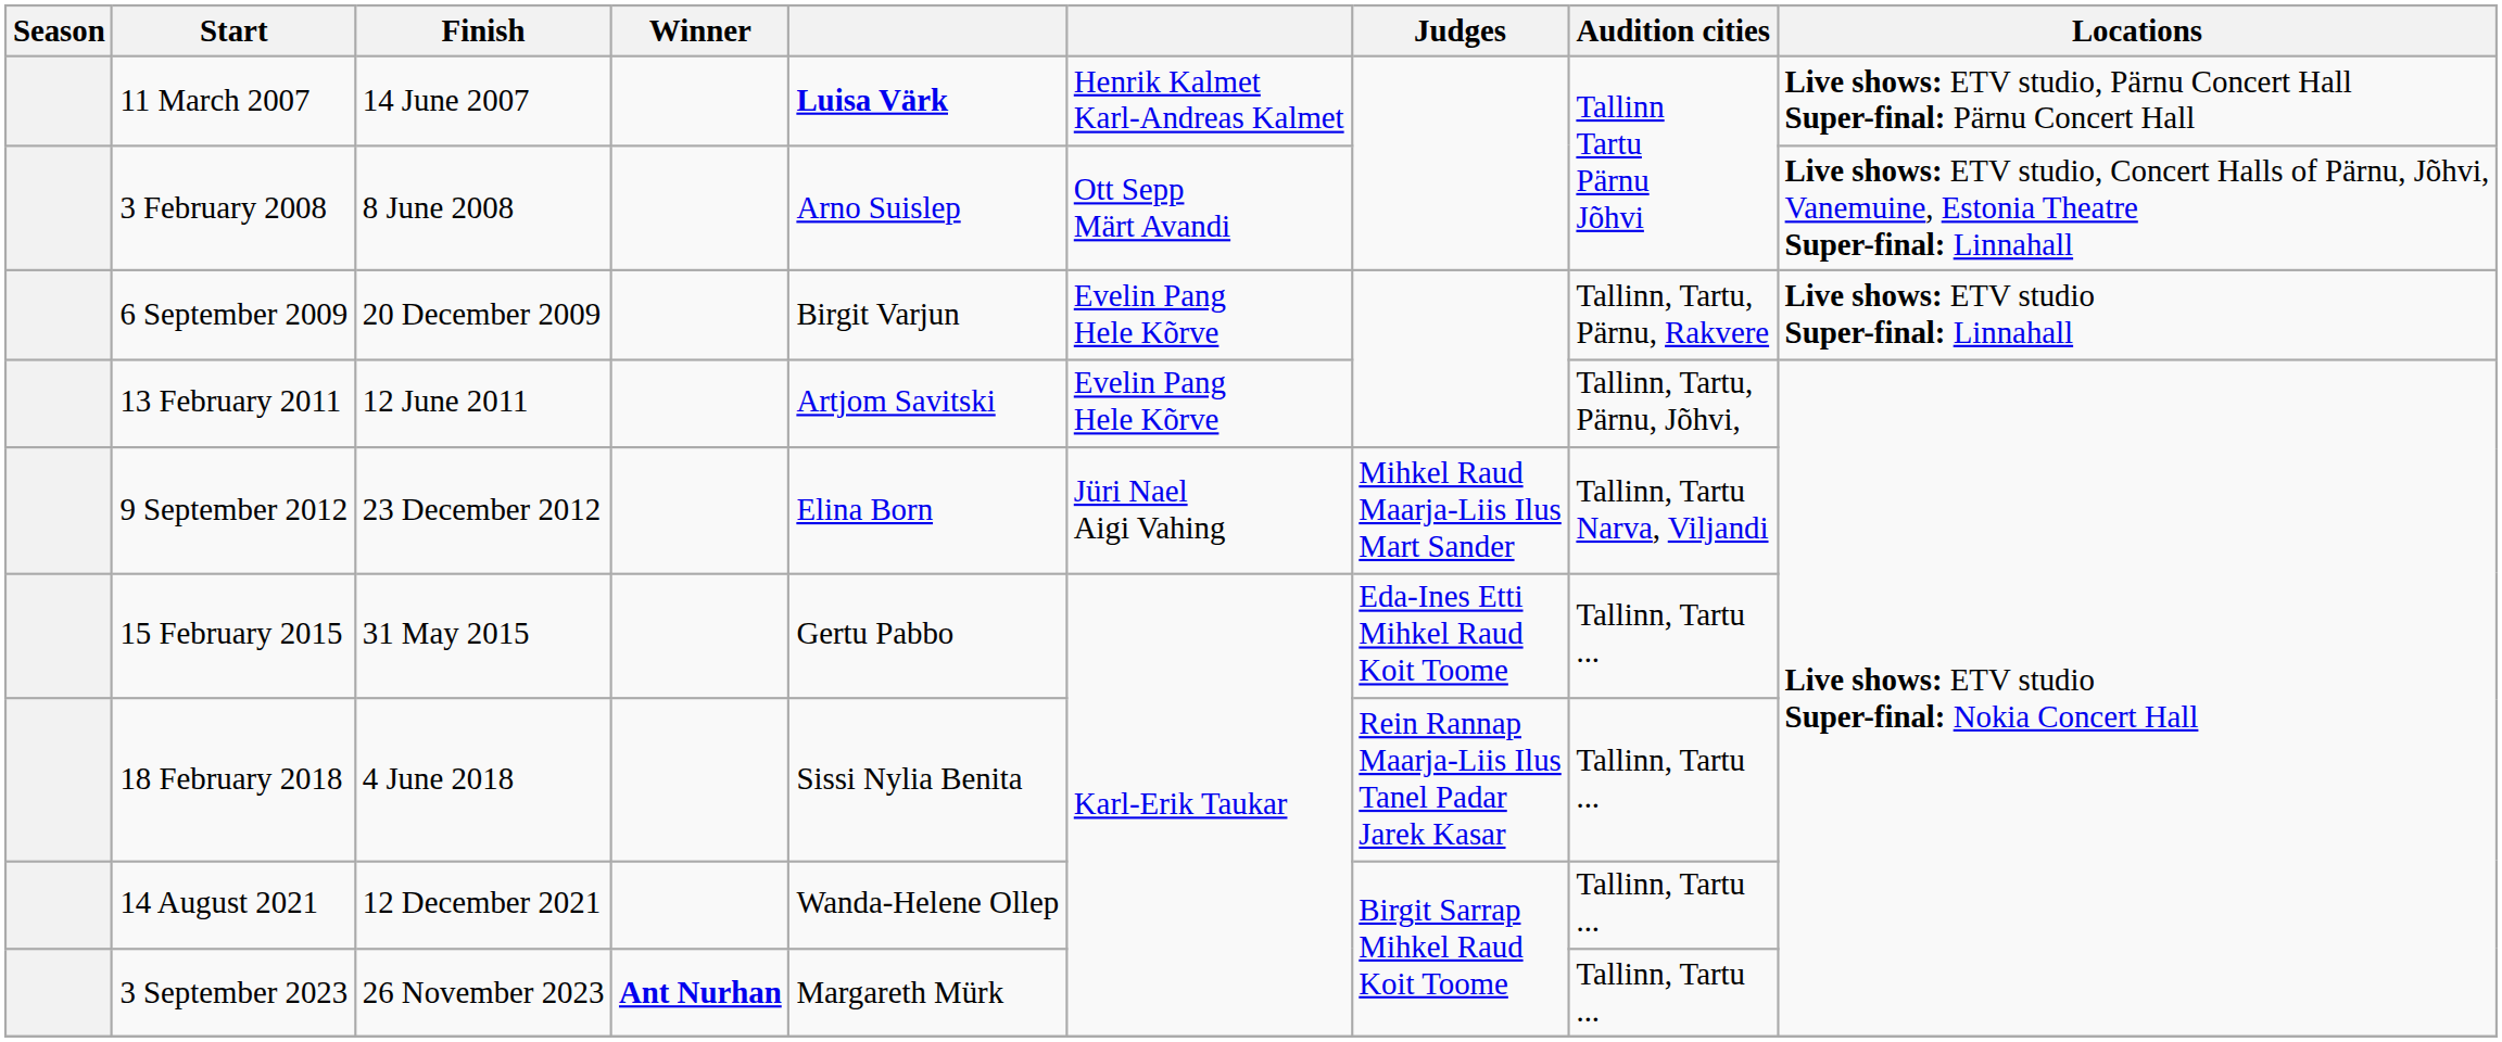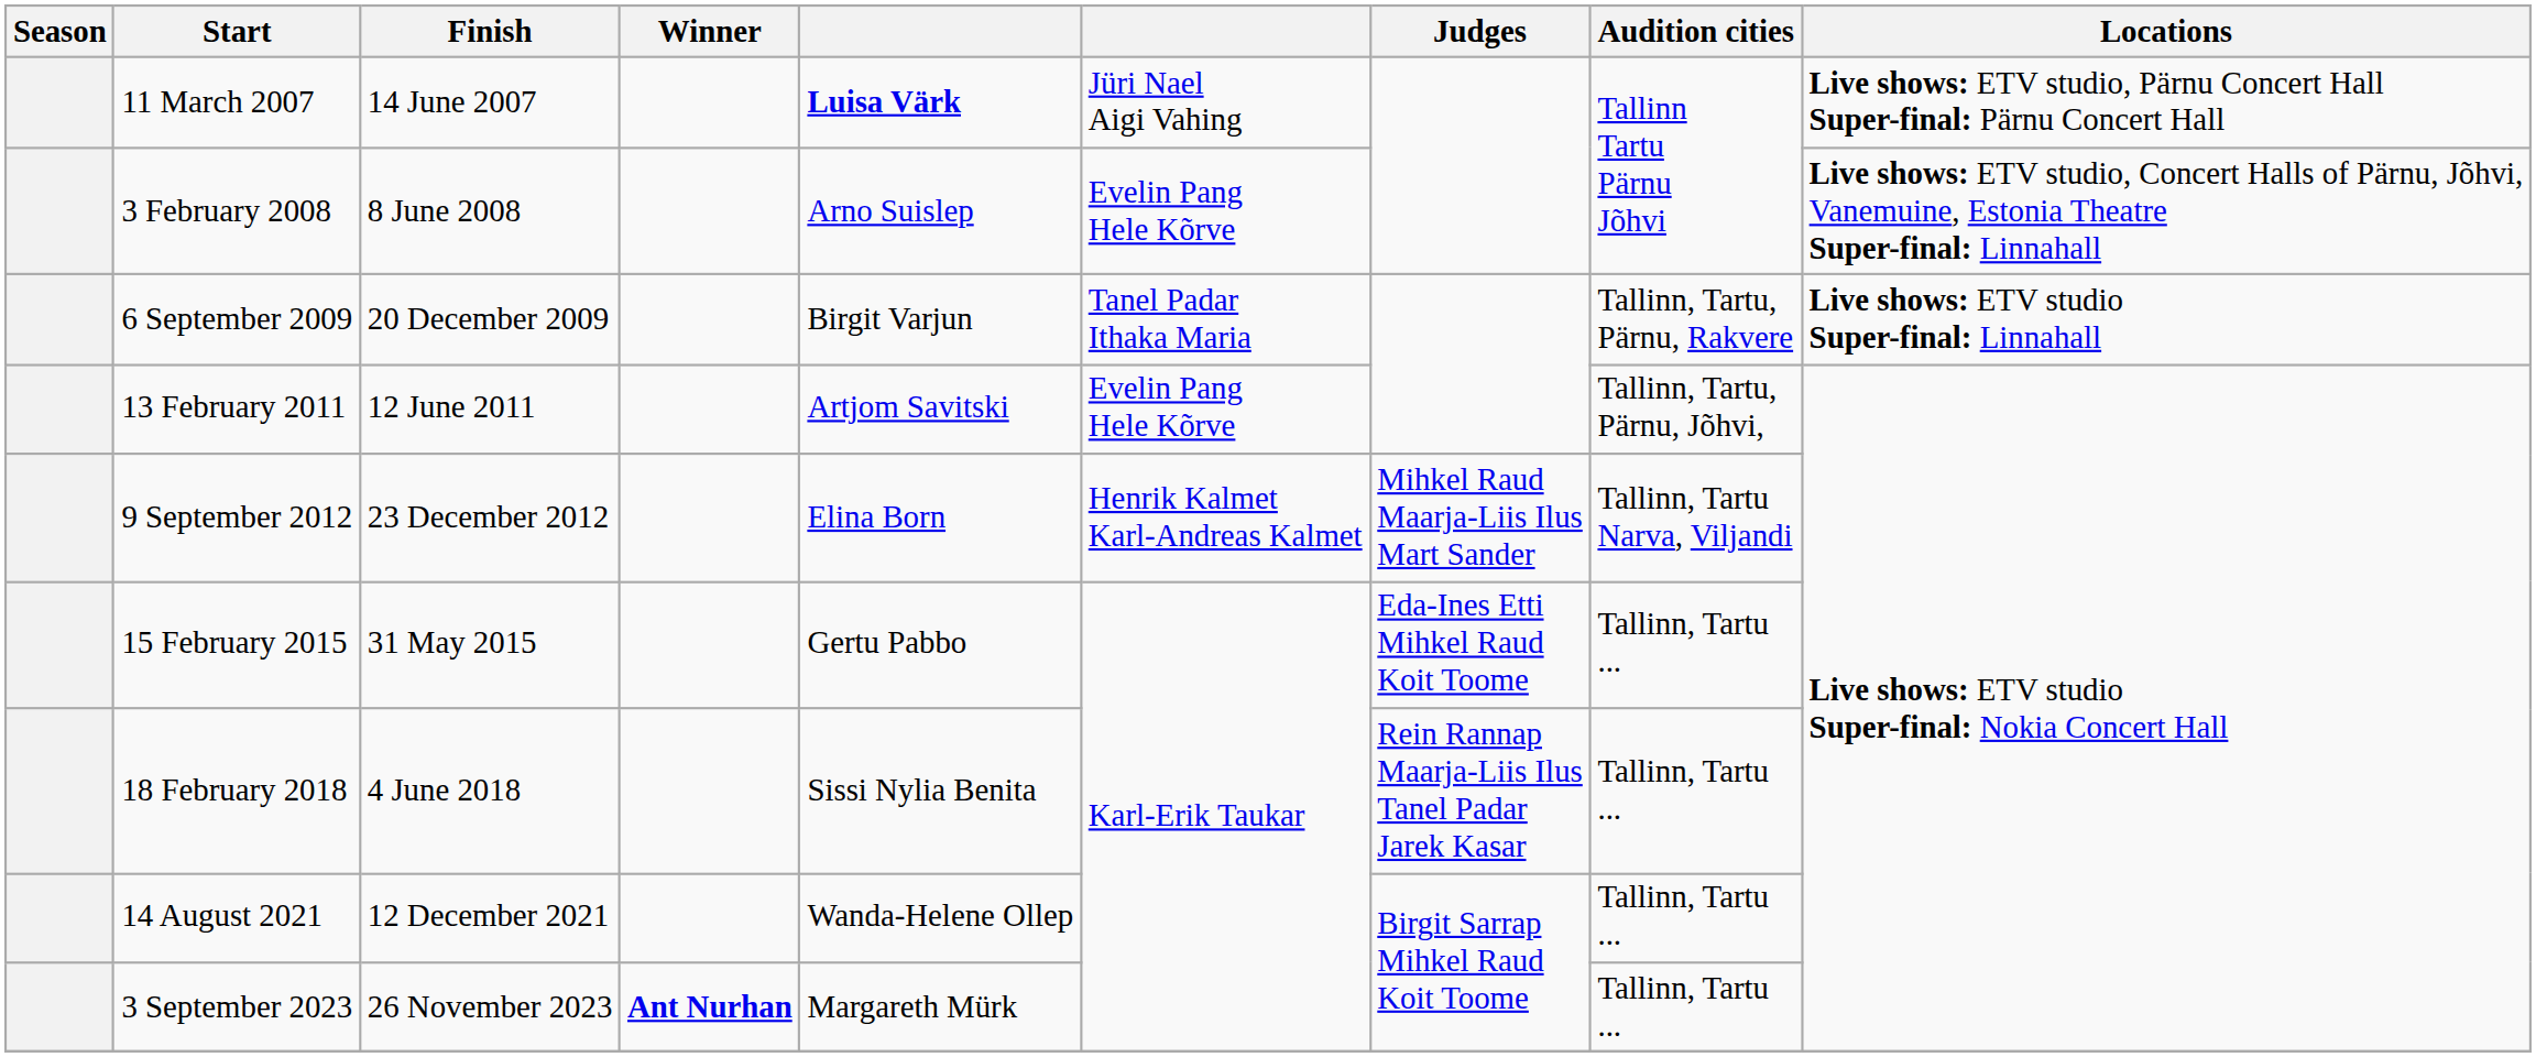 <table class="wikitable" style="font-size:85%;">
 <tr>
 <th scope="col">Season</th>
 <th scope="col">Start</th>
 <th scope="col">Finish</th>
 <th scope="col">Winner</th>
 <th scope="col"></th>
 <th scope="col"></th>
 <th scope="col">Judges</th>
 <th scope="col">Audition cities</th>
 <th scope="col">Locations</th>
 </tr>
 <tr>
 <th scope="row"></th>
 <td>11 March 2007</td>
 <td>14 June 2007</td>
 <td></td>
 <td><strong><a href='#'>Luisa Värk</a></strong></td>
-<td><a href='#'>Henrik Kalmet</a> <br> <a href='#'>Karl-Andreas Kalmet</a></td>
+<td><a href='#'>Jüri Nael</a> <br> Aigi Vahing</td>
 <td rowspan="2"><br><br></td>
 <td rowspan="2"><a href='#'>Tallinn</a> <br><a href='#'>Tartu</a><br><a href='#'>Pärnu</a><br><a href='#'>Jõhvi</a></td>
 <td><strong>Live shows:</strong> ETV studio, Pärnu Concert Hall<br> <strong>Super-final:</strong> Pärnu Concert Hall</td>
 </tr>
 <tr>
 <th scope="row"></th>
 <td>3 February 2008</td>
 <td>8 June 2008</td>
 <td></td>
 <td><a href='#'>Arno Suislep</a></td>
-<td><a href='#'>Ott Sepp</a> <br> <a href='#'>Märt Avandi</a></td>
+<td><a href='#'>Evelin Pang</a> <br> <a href='#'>Hele Kõrve</a></td>
 <td><strong>Live shows:</strong> ETV studio, Concert Halls of Pärnu, Jõhvi,<br> <a href='#'>Vanemuine</a>, <a href='#'>Estonia Theatre</a><br> <strong>Super-final:</strong> <a href='#'>Linnahall</a></td>
 </tr>
 <tr>
 <th scope="row"></th>
 <td>6 September 2009</td>
 <td>20 December 2009</td>
 <td></td>
 <td>Birgit Varjun</td>
-<td><a href='#'>Evelin Pang</a> <br> <a href='#'>Hele Kõrve</a></td>
+<td><a href='#'>Tanel Padar</a> <br> <a href='#'>Ithaka Maria</a></td>
 <td rowspan="2"><br><br></td>
 <td>Tallinn, Tartu,<br> Pärnu, <a href='#'>Rakvere</a></td>
 <td><strong>Live shows:</strong> ETV studio<br> <strong>Super-final:</strong> <a href='#'>Linnahall</a></td>
 </tr>
 <tr>
 <th scope="row"></th>
 <td>13 February 2011</td>
 <td>12 June 2011</td>
 <td></td>
 <td><a href='#'>Artjom Savitski</a></td>
 <td><a href='#'>Evelin Pang</a> <br> <a href='#'>Hele Kõrve</a></td>
 <td>Tallinn, Tartu,<br> Pärnu, Jõhvi,</td>
 <td rowspan="6"><strong>Live shows:</strong> ETV studio<br> <strong>Super-final:</strong> <a href='#'>Nokia Concert Hall</a></td>
 </tr>
 <tr>
 <th scope="row"></th>
 <td>9 September 2012</td>
 <td>23 December 2012</td>
 <td></td>
 <td><a href='#'>Elina Born</a></td>
-<td><a href='#'>Jüri Nael</a> <br> Aigi Vahing</td>
+<td><a href='#'>Henrik Kalmet</a> <br> <a href='#'>Karl-Andreas Kalmet</a></td>
 <td><a href='#'>Mihkel Raud</a> <br> <a href='#'>Maarja-Liis Ilus</a> <br> <a href='#'>Mart Sander</a></td>
 <td>Tallinn, Tartu <br> <a href='#'>Narva</a>, <a href='#'>Viljandi</a></td>
 </tr>
 <tr>
 <th scope="row"></th>
 <td>15 February 2015</td>
 <td>31 May 2015</td>
 <td></td>
 <td>Gertu Pabbo</td>
 <td rowspan=4><a href='#'>Karl-Erik Taukar</a></td>
 <td><a href='#'>Eda-Ines Etti</a><br><a href='#'>Mihkel Raud</a><br><a href='#'>Koit Toome</a></td>
 <td>Tallinn, Tartu <br> ...</td>
 </tr>
 <tr>
 <th scope="row"></th>
 <td>18 February 2018</td>
 <td>4 June 2018</td>
 <td></td>
 <td>Sissi Nylia Benita</td>
 <td><a href='#'>Rein Rannap</a><br><a href='#'>Maarja-Liis Ilus</a><br><a href='#'>Tanel Padar</a><br><a href='#'>Jarek Kasar</a></td>
 <td>Tallinn, Tartu <br> ...</td>
 </tr>
 <tr>
 <th scope="row"></th>
 <td>14 August 2021</td>
 <td>12 December 2021</td>
 <td></td>
 <td>Wanda-Helene Ollep</td>
 <td rowspan=2><a href='#'>Birgit Sarrap</a><br><a href='#'>Mihkel Raud</a><br><a href='#'>Koit Toome</a></td>
 <td>Tallinn, Tartu <br> ...</td>
 </tr>
 <tr>
 <th scope="row"></th>
 <td>3 September 2023</td>
 <td>26 November 2023</td>
 <td><strong><a href='#'>Ant Nurhan</a></strong></td>
 <td>Margareth Mürk</td>
 <td>Tallinn, Tartu <br> ...</td>
 </tr>
 <tr>
 </tr>
 </table>
